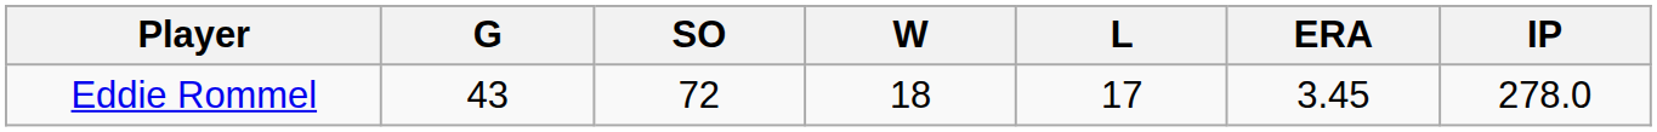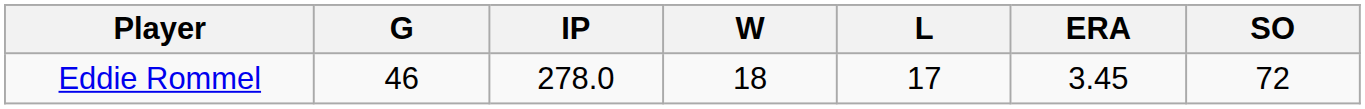 <table class="wikitable sortable">
 <tr>
 <th bgcolor="#DDDDFF" width="16%">Player</th>
 <th bgcolor="#DDDDFF" width="9%">G</th>
-<th bgcolor="#DDDDFF" width="9%">SO</th>
+<th bgcolor="#DDDDFF" width="9%">IP</th>
 <th bgcolor="#DDDDFF" width="9%">W</th>
 <th bgcolor="#DDDDFF" width="9%">L</th>
 <th bgcolor="#DDDDFF" width="9%">ERA</th>
-<th bgcolor="#DDDDFF" width="9%">IP</th>
+<th bgcolor="#DDDDFF" width="9%">SO</th>
 </tr>
 <tr align="center">
 <td><a href='#'>Eddie Rommel</a></td>
-<td>43</td>
-<td>72</td>
+<td>46</td>
+<td>278.0</td>
 <td>18</td>
 <td>17</td>
 <td>3.45</td>
-<td>278.0</td>
+<td>72</td>
 </tr>
 </table>
